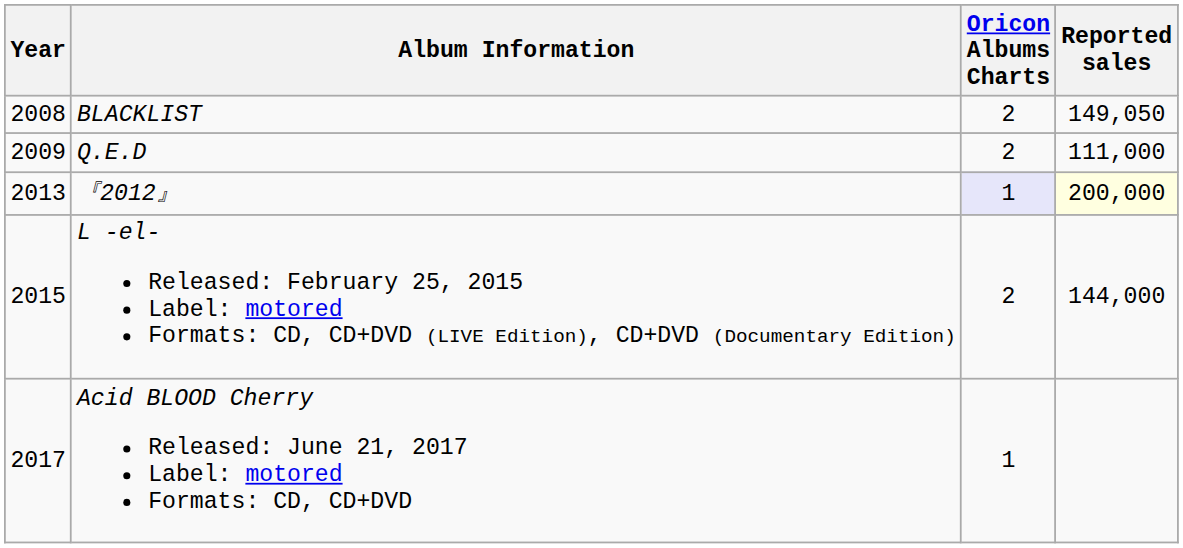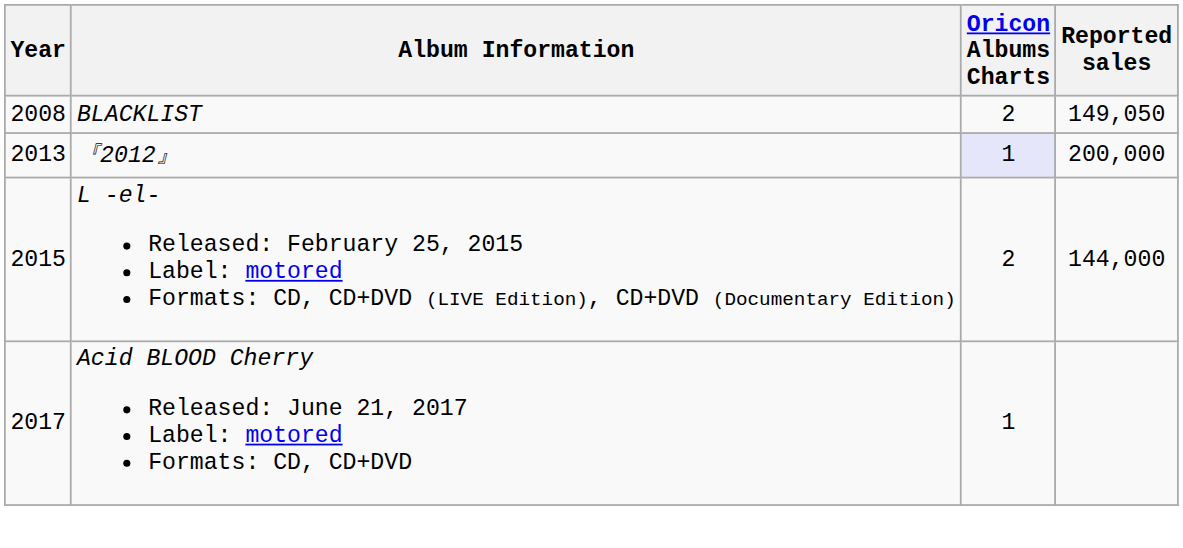 <table class="wikitable">
 <tr>
 <th rowspan="1">Year</th>
 <th rowspan="1">Album Information</th>
 <th colspan="1"><a href='#'>Oricon</a><br>Albums<br>Charts<br></th>
 <th colspan="1">Reported<br>sales</th>
 </tr>
 <tr>
 <td align="center">2008</td>
 <td><em>BLACKLIST</em><br></td>
 <td align="center">2</td>
 <td align="center">149,050</td>
 </tr>
 <tr>
-<td align="center">2009</td>
-<td><em>Q.E.D</em><br></td>
-<td align="center">2</td>
-<td align="center">111,000</td>
-</tr>
-<tr>
 <td align="center">2013</td>
 <td><em>『2012』</em><br></td>
 <td align="center" style="background: lavender;">1</td>
-<td align="center" style="background: lightyellow;">200,000</td>
+<td align="center">200,000</td>
 </tr>
 <tr>
 <td align="center">2015</td>
 <td><em>L -el-</em><br><ul><li>Released: February 25, 2015</li><li>Label: <a href='#'>motored</a></li><li>Formats: CD, CD+DVD <small>(LIVE Edition)</small>, CD+DVD <small>(Documentary Edition)</small></li></ul></td>
 <td align="center">2</td>
 <td align="center">144,000</td>
 </tr>
 <tr>
 <td align="center">2017</td>
 <td><em>Acid BLOOD Cherry</em><br><ul><li>Released: June 21, 2017</li><li>Label: <a href='#'>motored</a></li><li>Formats: CD, CD+DVD</li></ul></td>
 <td align="center">1</td>
 <td align="center"></td>
 </tr>
 </table>
